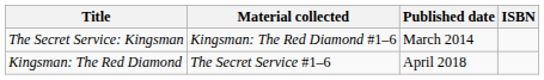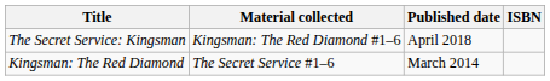 <table class="wikitable">
 <tr>
 <th>Title</th>
 <th>Material collected</th>
 <th>Published date</th>
 <th>ISBN</th>
 </tr>
 <tr>
 <td><em>The Secret Service: Kingsman</em></td>
 <td><em>Kingsman: The Red Diamond</em> #1–6</td>
-<td>March 2014</td>
+<td>April 2018</td>
 <td></td>
 </tr>
 <tr>
 <td><em>Kingsman: The Red Diamond</em></td>
 <td><em>The Secret Service</em> #1–6</td>
-<td>April 2018</td>
+<td>March 2014</td>
 <td></td>
 </tr>
 </table>
